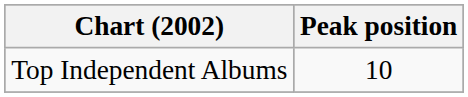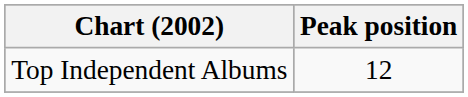 <table class="wikitable">
 <tr>
 <th align="center">Chart (2002)</th>
 <th align="center">Peak position</th>
 </tr>
 <tr>
 <td>Top Independent Albums</td>
-<td align="center">10</td>
+<td align="center">12</td>
 </tr>
 </table>
